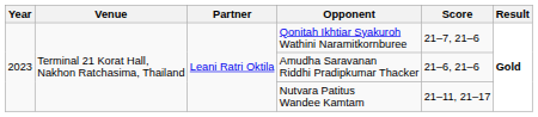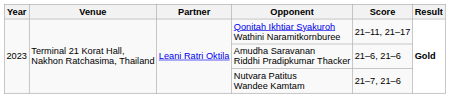 <table class="sortable wikitable" style="font-size: 90%;">
 <tr>
 <th>Year</th>
 <th>Venue</th>
 <th>Partner</th>
 <th>Opponent</th>
 <th>Score</th>
 <th>Result</th>
 </tr>
 <tr>
 <td rowspan="3" align="center">2023</td>
 <td rowspan="3" align="left">Terminal 21 Korat Hall,<br>Nakhon Ratchasima, Thailand</td>
 <td rowspan="3" align="left"> <a href='#'>Leani Ratri Oktila</a></td>
 <td align="left"> <a href='#'>Qonitah Ikhtiar Syakuroh</a>  <br>  Wathini Naramitkornburee</td>
-<td align="left">21–7, 21–6</td>
+<td align="left">21–11, 21–17</td>
 <td rowspan="4" style="text-align:left; background:white"> <strong>Gold</strong></td>
 </tr>
 <tr>
 <td align="left"> Amudha Saravanan <br>  Riddhi Pradipkumar Thacker</td>
 <td align="left">21–6, 21–6</td>
 </tr>
 <tr>
 <td align="left"> Nutvara Patitus<br> Wandee Kamtam</td>
-<td align="left">21–11, 21–17</td>
+<td align="left">21–7, 21–6</td>
 </tr>
 </table>
